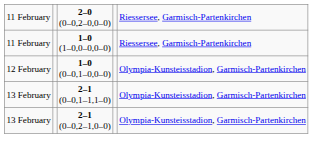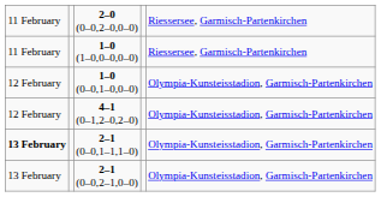 <table bgcolor="#f9f9f9" cellpadding="3" cellspacing="0" border="1" style="font-size: 95%; border: gray solid 1px; border-collapse: collapse; background: #f9f9f9;">
 <tr>
 <td>11 February</td>
 <td></td>
 <td align="center"><strong>2–0</strong><br>(0–0,2–0,0–0)</td>
 <td></td>
 <td><a href='#'>Riessersee</a>, <a href='#'>Garmisch-Partenkirchen</a></td>
 </tr>
 <tr>
 <td>11 February</td>
 <td></td>
 <td align="center"><strong>1–0</strong><br>(1–0,0–0,0–0)</td>
 <td></td>
 <td><a href='#'>Riessersee</a>, <a href='#'>Garmisch-Partenkirchen</a></td>
 </tr>
 <tr>
 <td>12 February</td>
 <td></td>
 <td align="center"><strong>1–0</strong><br>(0–0,1–0,0–0)</td>
 <td></td>
 <td><a href='#'>Olympia-Kunsteisstadion</a>, <a href='#'>Garmisch-Partenkirchen</a></td>
 </tr>
 <tr>
-<td>13 February</td>
+<td>12 February</td>
+<td></td>
+<td align="center"><strong>4–1</strong><br>(0–1,2–0,2–0)</td>
+<td></td>
+<td><a href='#'>Olympia-Kunsteisstadion</a>, <a href='#'>Garmisch-Partenkirchen</a></td>
+</tr>
+<tr>
+<td><strong>13 February</strong></td>
 <td></td>
 <td align="center"><strong>2–1</strong><br>(0–0,1–1,1–0)</td>
 <td></td>
 <td><a href='#'>Olympia-Kunsteisstadion</a>, <a href='#'>Garmisch-Partenkirchen</a></td>
 </tr>
 <tr>
 <td>13 February</td>
 <td></td>
 <td align="center"><strong>2–1</strong><br>(0–0,2–1,0–0)</td>
 <td></td>
 <td><a href='#'>Olympia-Kunsteisstadion</a>, <a href='#'>Garmisch-Partenkirchen</a></td>
 </tr>
 </table>
